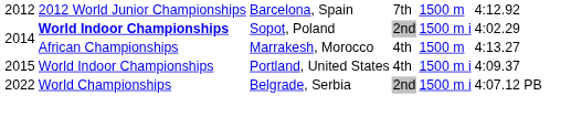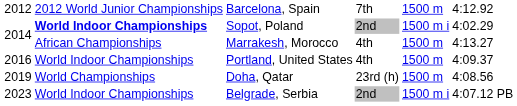 <table>
 <tr>
 <td>2012</td>
 <td><a href='#'>2012 World Junior Championships</a></td>
 <td><a href='#'>Barcelona</a>, Spain</td>
 <td>7th</td>
 <td><a href='#'>1500 m</a></td>
 <td>4:12.92 </td>
 </tr>
 <tr>
 <td rowspan=2>2014</td>
 <td><strong><a href='#'>World Indoor Championships</a></strong></td>
 <td><a href='#'>Sopot</a>, Poland</td>
 <td bgcolor=silver>2nd</td>
 <td><a href='#'>1500 m i</a></td>
 <td>4:02.29</td>
 </tr>
 <tr>
 <td><a href='#'>African Championships</a></td>
 <td><a href='#'>Marrakesh</a>, Morocco</td>
 <td>4th</td>
 <td><a href='#'>1500 m</a></td>
 <td>4:13.27</td>
 </tr>
 <tr>
-<td>2015</td>
+<td>2016</td>
 <td><a href='#'>World Indoor Championships</a></td>
 <td><a href='#'>Portland</a>, United States</td>
 <td>4th</td>
-<td><a href='#'>1500 m i</a></td>
+<td><a href='#'>1500 m</a></td>
 <td>4:09.37</td>
 </tr>
 <tr>
-<td>2022</td>
+<td>2019</td>
 <td><a href='#'>World Championships</a></td>
+<td><a href='#'>Doha</a>, Qatar</td>
+<td>23rd (h)</td>
+<td><a href='#'>1500 m</a></td>
+<td>4:08.56</td>
+</tr>
+<tr>
+<td>2023</td>
+<td><a href='#'>World Indoor Championships</a></td>
 <td><a href='#'>Belgrade</a>, Serbia</td>
 <td bgcolor=silver>2nd</td>
 <td><a href='#'>1500 m i</a></td>
 <td>4:07.12 PB</td>
 </tr>
 </table>
